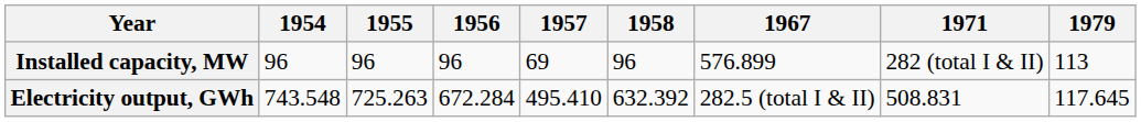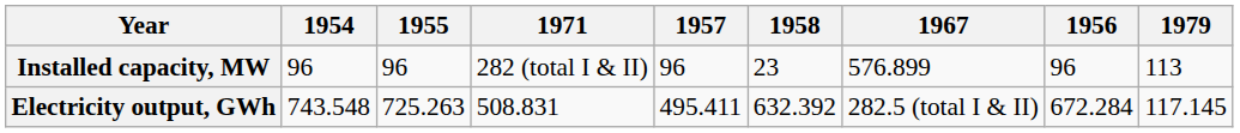 <table class="wikitable">
 <tr>
 <th>Year</th>
 <th>1954</th>
 <th>1955</th>
-<th>1956</th>
+<th>1971</th>
 <th>1957</th>
 <th>1958</th>
 <th>1967</th>
-<th>1971</th>
+<th>1956</th>
 <th>1979</th>
 </tr>
 <tr>
 <th>Installed capacity, MW</th>
 <td>96</td>
 <td>96</td>
+<td>282 (total I & II)</td>
 <td>96</td>
-<td>69</td>
+<td>23</td>
+<td>576.899</td>
 <td>96</td>
-<td>576.899</td>
-<td>282 (total I & II)</td>
 <td>113</td>
 </tr>
 <tr>
 <th>Electricity output, GWh</th>
 <td>743.548</td>
 <td>725.263</td>
-<td>672.284</td>
-<td>495.410</td>
+<td>508.831</td>
+<td>495.411</td>
 <td>632.392</td>
 <td>282.5 (total I & II)</td>
-<td>508.831</td>
-<td>117.645</td>
+<td>672.284</td>
+<td>117.145</td>
 </tr>
 </table>
